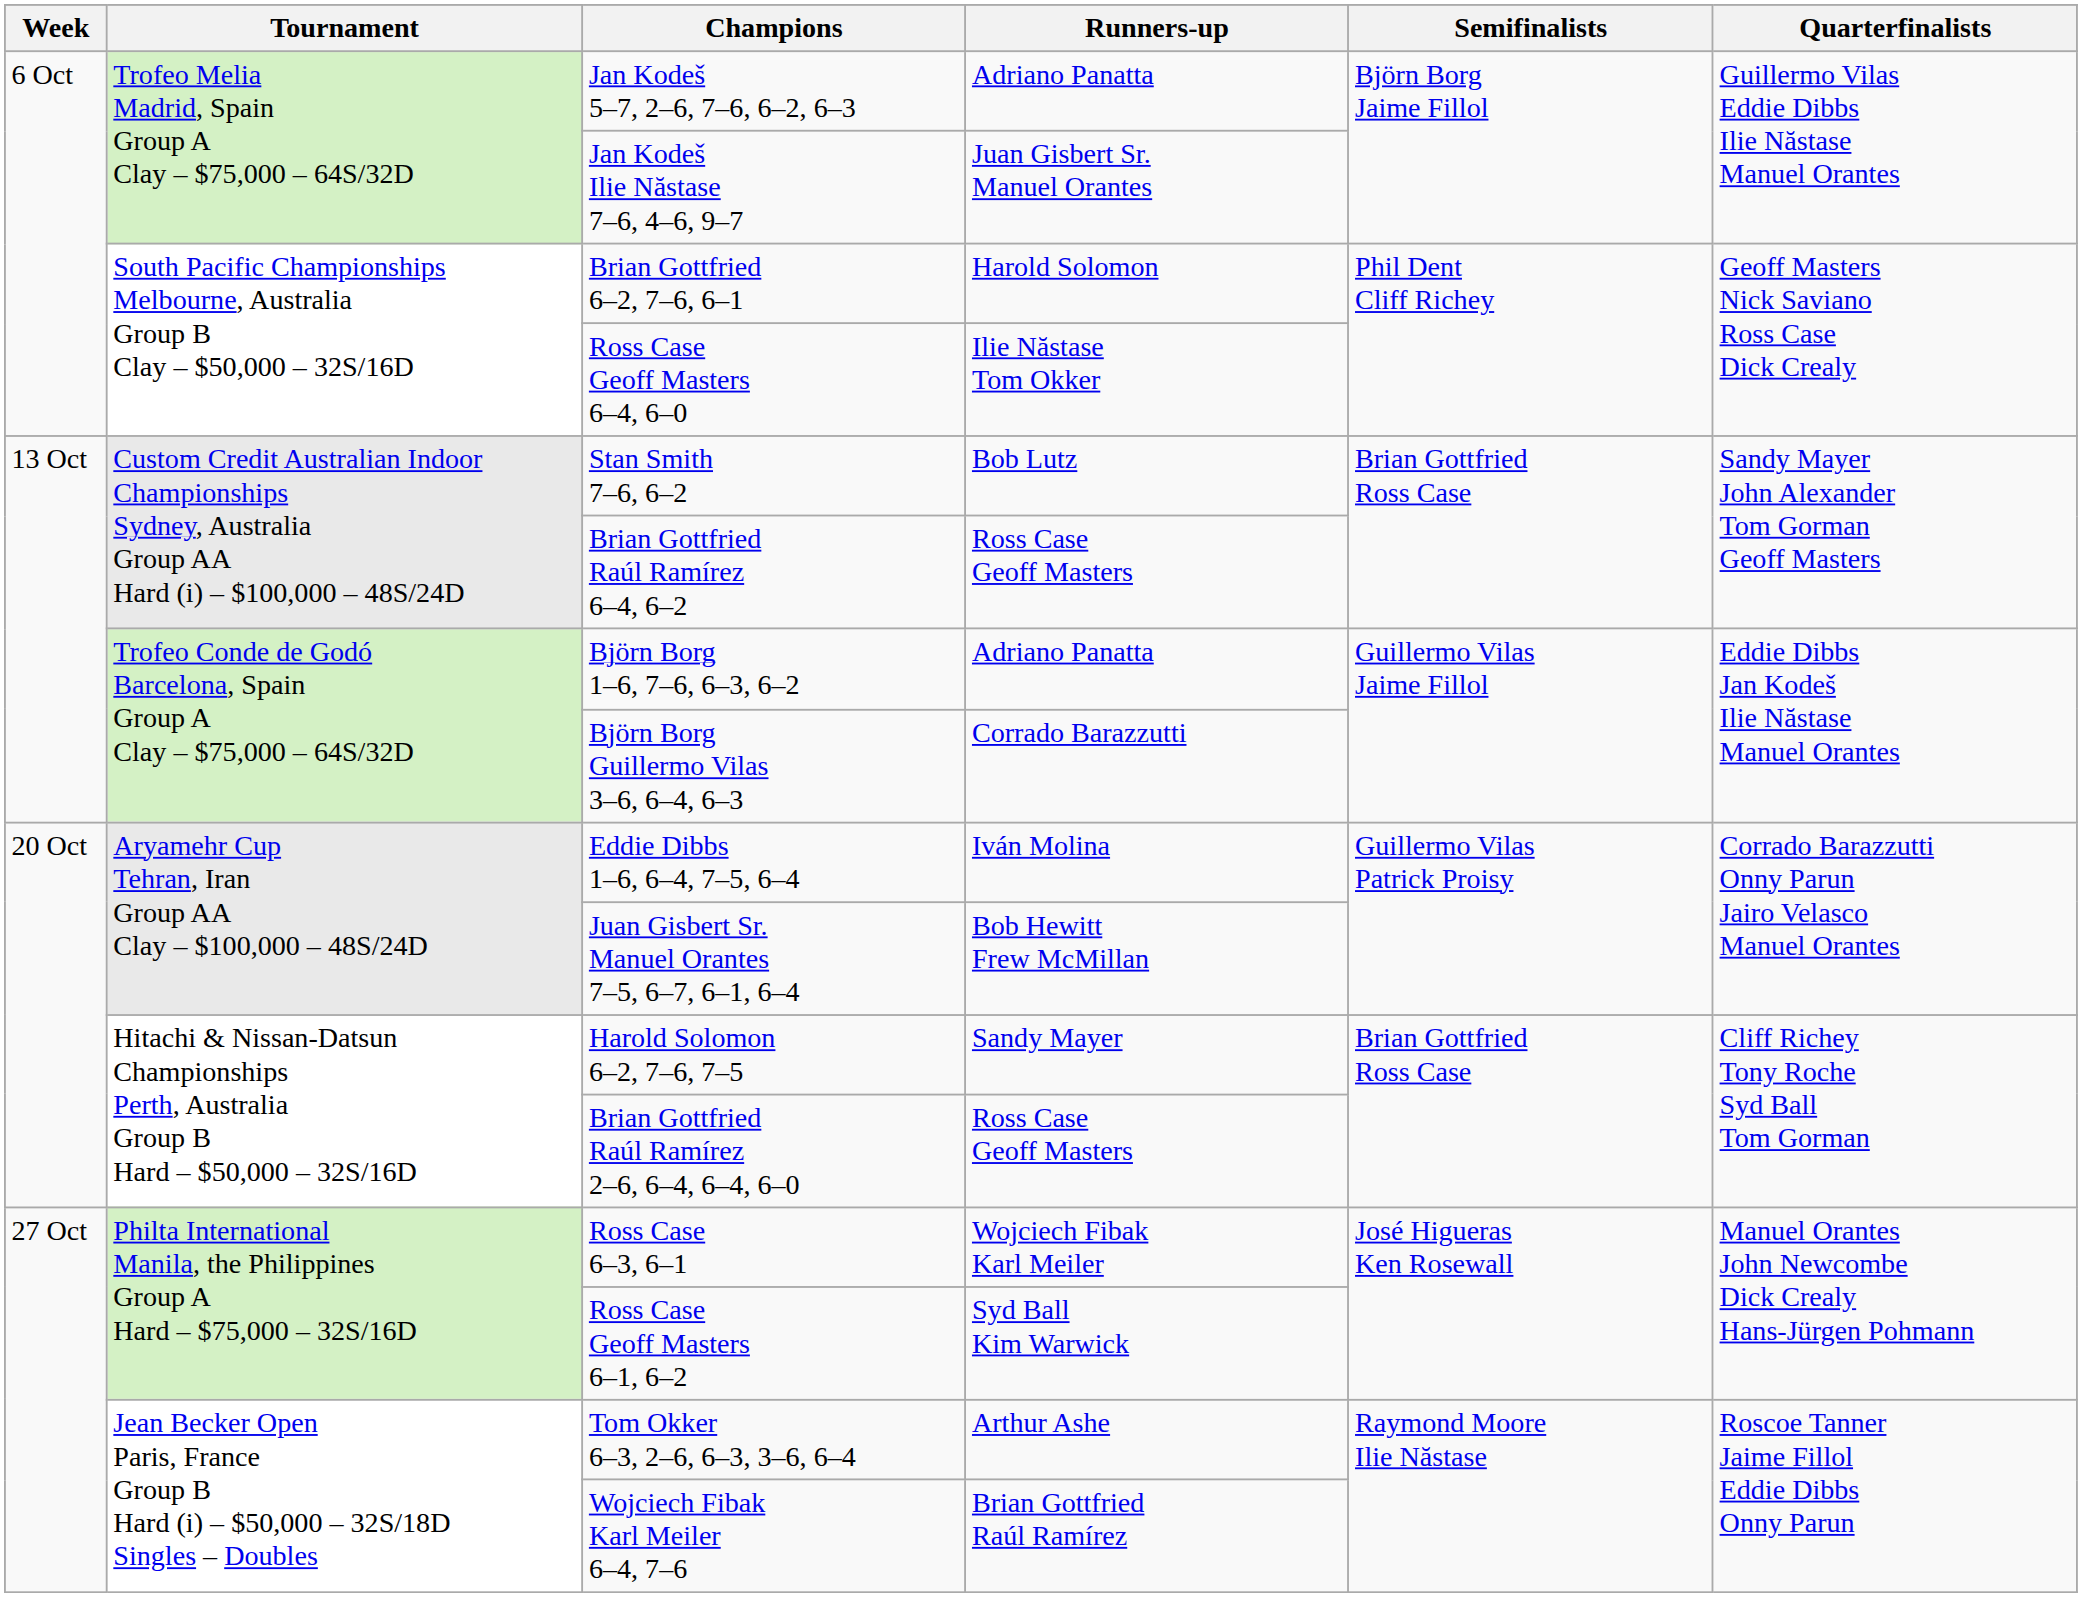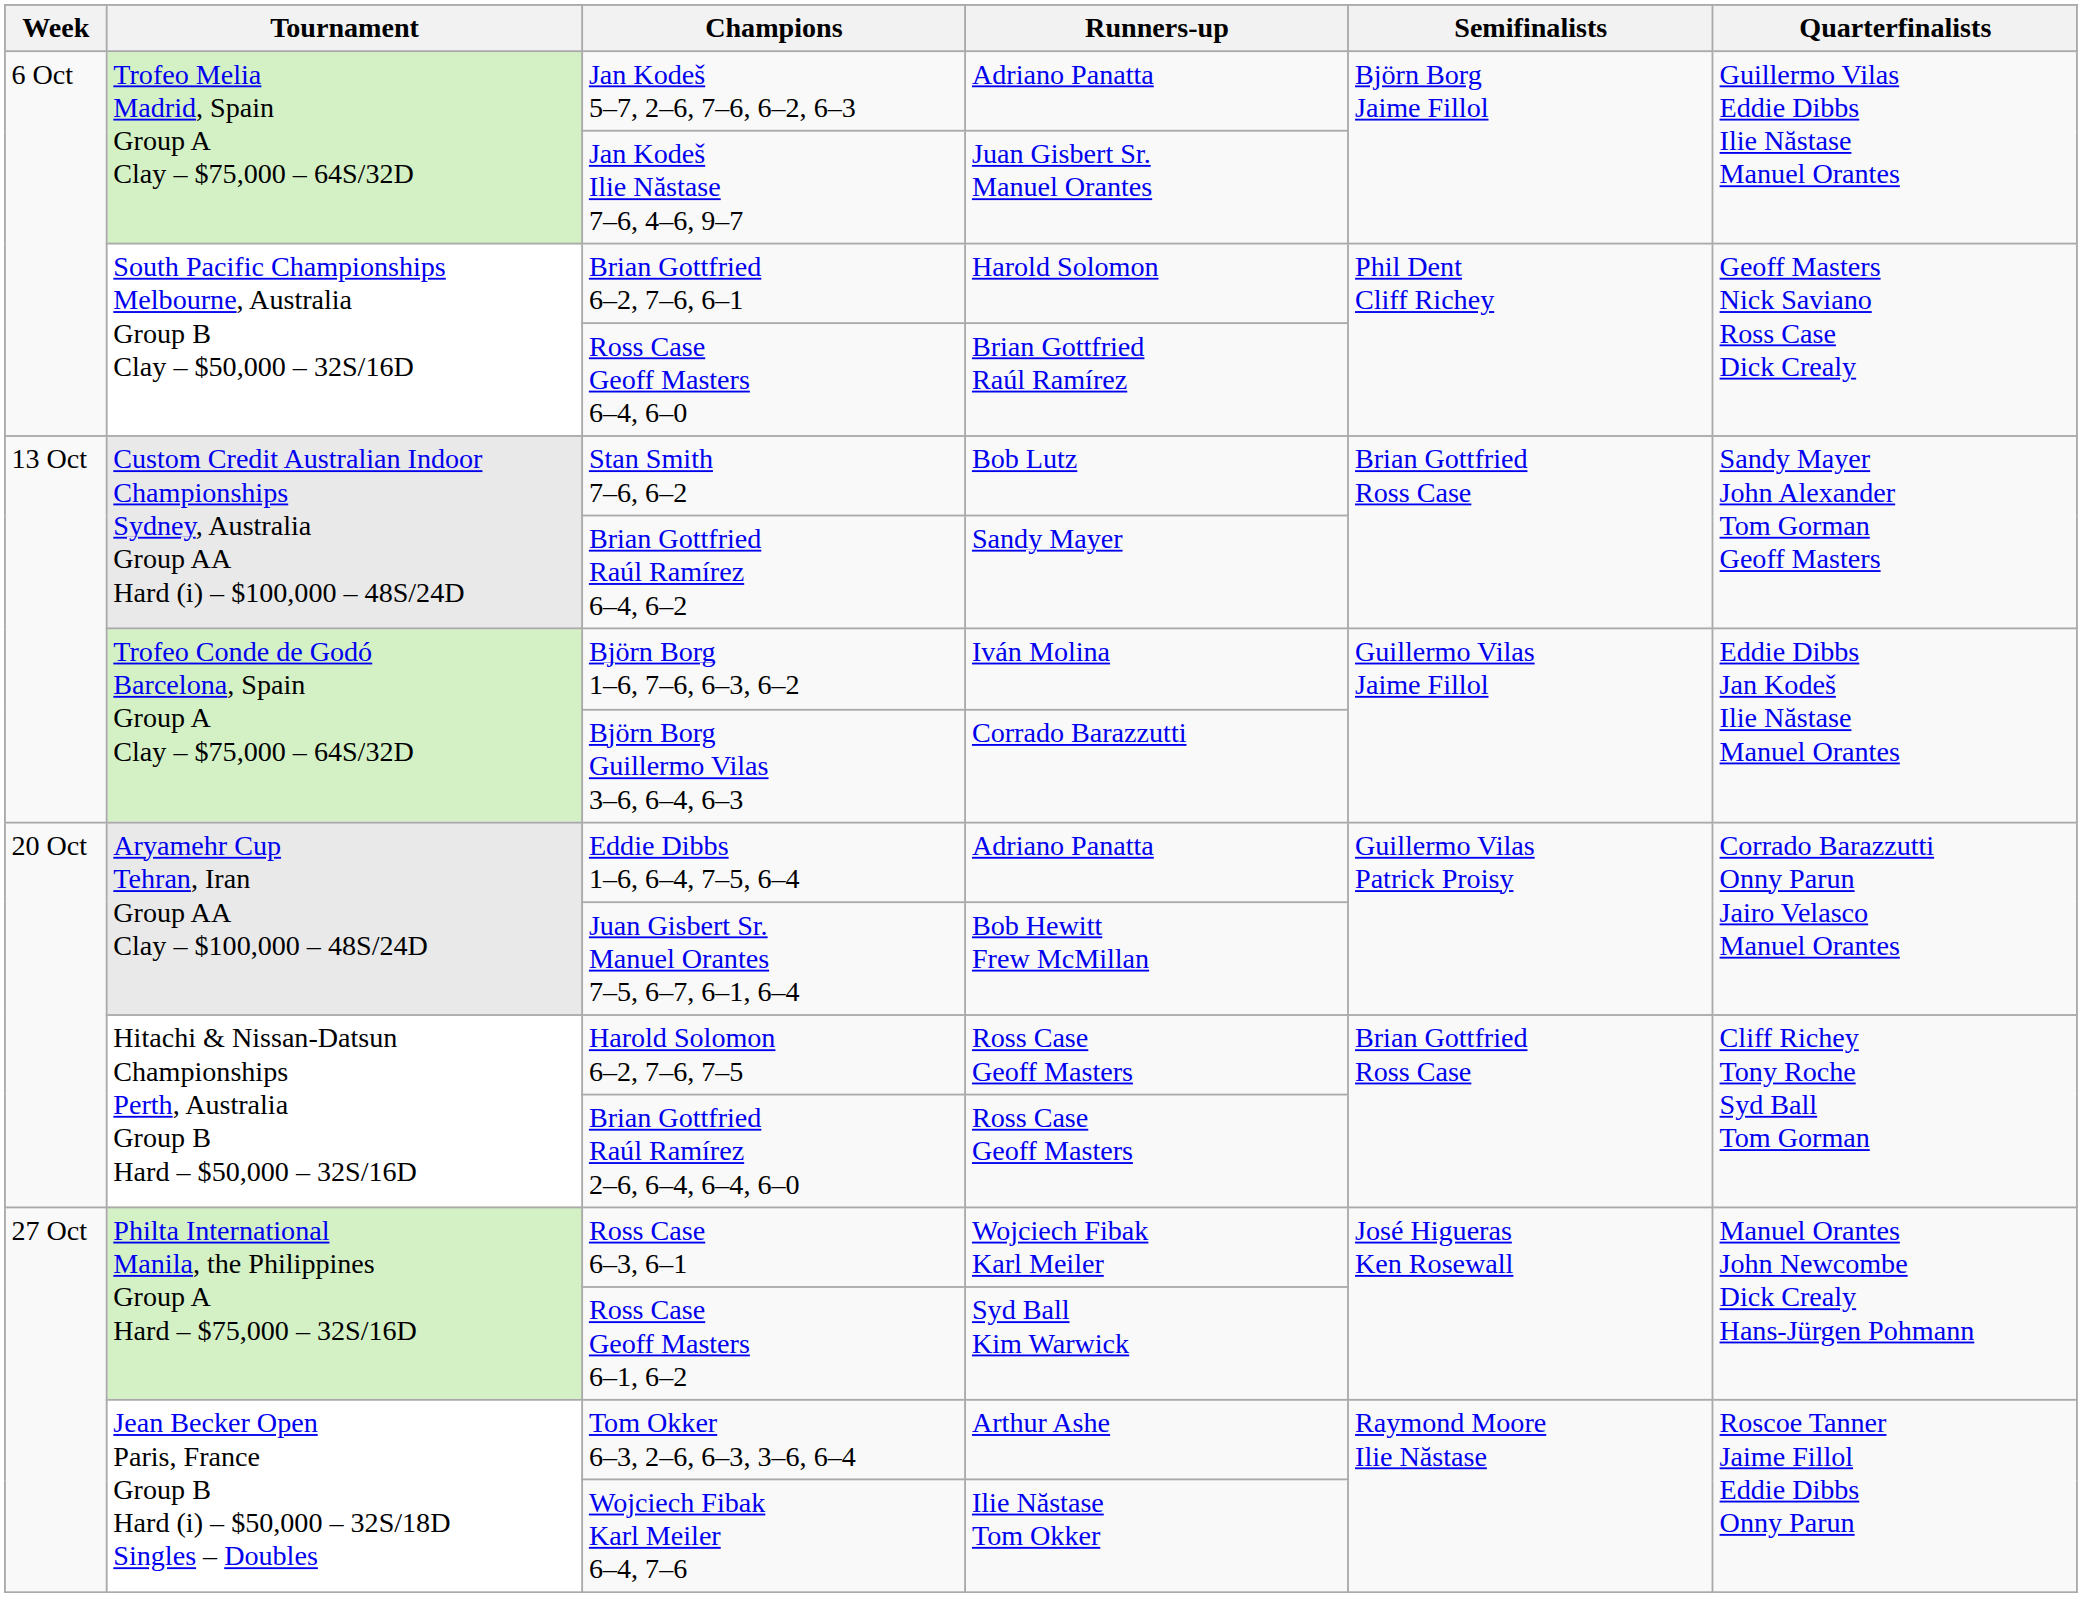 <table class=wikitable style=font-size:95%>
 <tr>
 <th style="width:48px;">Week</th>
 <th style="width:250px;">Tournament</th>
 <th style="width:200px;">Champions</th>
 <th style="width:200px;">Runners-up</th>
 <th style="width:190px;">Semifinalists</th>
 <th style="width:190px;">Quarterfinalists</th>
 </tr>
 <tr valign=top>
 <td rowspan=4>6 Oct</td>
 <td style="background:#D4F1C5;" rowspan="2"><a href='#'>Trofeo Melia</a> <br> <a href='#'>Madrid</a>, Spain <br> Group A <br>Clay – $75,000 – 64S/32D</td>
 <td> <a href='#'>Jan Kodeš</a> <br> 5–7, 2–6, 7–6, 6–2, 6–3</td>
 <td> <a href='#'>Adriano Panatta</a></td>
 <td rowspan=2> <a href='#'>Björn Borg</a> <br>  <a href='#'>Jaime Fillol</a></td>
 <td rowspan=2> <a href='#'>Guillermo Vilas</a> <br>  <a href='#'>Eddie Dibbs</a> <br>  <a href='#'>Ilie Năstase</a> <br>  <a href='#'>Manuel Orantes</a></td>
 </tr>
 <tr valign=top>
 <td> <a href='#'>Jan Kodeš</a> <br>  <a href='#'>Ilie Năstase</a> <br> 7–6, 4–6, 9–7</td>
 <td> <a href='#'>Juan Gisbert Sr.</a> <br>  <a href='#'>Manuel Orantes</a></td>
 </tr>
 <tr valign=top>
 <td style="background:#FFFFFF;" rowspan="2"><a href='#'>South Pacific Championships</a> <br> <a href='#'>Melbourne</a>, Australia <br>Group B <br>Clay – $50,000 – 32S/16D</td>
 <td> <a href='#'>Brian Gottfried</a> <br> 6–2, 7–6, 6–1</td>
 <td> <a href='#'>Harold Solomon</a></td>
 <td rowspan=2> <a href='#'>Phil Dent</a> <br>  <a href='#'>Cliff Richey</a></td>
 <td rowspan=2> <a href='#'>Geoff Masters</a> <br>  <a href='#'>Nick Saviano</a> <br>  <a href='#'>Ross Case</a> <br>  <a href='#'>Dick Crealy</a></td>
 </tr>
 <tr valign=top>
 <td> <a href='#'>Ross Case</a> <br>  <a href='#'>Geoff Masters</a> <br> 6–4, 6–0</td>
-<td> <a href='#'>Ilie Năstase</a> <br>  <a href='#'>Tom Okker</a></td>
+<td> <a href='#'>Brian Gottfried</a> <br>  <a href='#'>Raúl Ramírez</a></td>
 </tr>
 <tr valign=top>
 <td rowspan=4>13 Oct</td>
 <td style="background:#E9E9E9;" rowspan=2><a href='#'>Custom Credit Australian Indoor Championships</a> <br> <a href='#'>Sydney</a>, Australia <br> Group AA <br> Hard (i) – $100,000 – 48S/24D</td>
 <td> <a href='#'>Stan Smith</a> <br> 7–6, 6–2</td>
 <td> <a href='#'>Bob Lutz</a></td>
 <td rowspan=2> <a href='#'>Brian Gottfried</a> <br>  <a href='#'>Ross Case</a></td>
 <td rowspan=2> <a href='#'>Sandy Mayer</a> <br>  <a href='#'>John Alexander</a> <br>  <a href='#'>Tom Gorman</a> <br>  <a href='#'>Geoff Masters</a></td>
 </tr>
 <tr valign=top>
 <td> <a href='#'>Brian Gottfried</a> <br>  <a href='#'>Raúl Ramírez</a> <br> 6–4, 6–2</td>
-<td> <a href='#'>Ross Case</a> <br>  <a href='#'>Geoff Masters</a></td>
+<td> <a href='#'>Sandy Mayer</a></td>
 </tr>
 <tr valign=top>
 <td style="background:#D4F1C5;" rowspan="2"><a href='#'>Trofeo Conde de Godó</a> <br>  <a href='#'>Barcelona</a>, Spain <br> Group A <br>Clay – $75,000 – 64S/32D</td>
 <td> <a href='#'>Björn Borg</a> <br> 1–6, 7–6, 6–3, 6–2</td>
-<td> <a href='#'>Adriano Panatta</a></td>
+<td> <a href='#'>Iván Molina</a></td>
 <td rowspan=2> <a href='#'>Guillermo Vilas</a> <br>  <a href='#'>Jaime Fillol</a></td>
 <td rowspan=2> <a href='#'>Eddie Dibbs</a> <br>  <a href='#'>Jan Kodeš</a> <br>  <a href='#'>Ilie Năstase</a> <br>  <a href='#'>Manuel Orantes</a></td>
 </tr>
 <tr valign=top>
 <td> <a href='#'>Björn Borg</a> <br>  <a href='#'>Guillermo Vilas</a> <br> 3–6, 6–4, 6–3</td>
 <td> <a href='#'>Corrado Barazzutti</a></td>
 </tr>
 <tr valign=top>
 <td rowspan=4>20 Oct</td>
 <td style="background:#E9E9E9;" rowspan="2"><a href='#'>Aryamehr Cup</a> <br> <a href='#'>Tehran</a>, Iran <br> Group AA <br>Clay – $100,000 – 48S/24D</td>
 <td> <a href='#'>Eddie Dibbs</a> <br> 1–6, 6–4, 7–5, 6–4</td>
-<td> <a href='#'>Iván Molina</a></td>
+<td> <a href='#'>Adriano Panatta</a></td>
 <td rowspan=2> <a href='#'>Guillermo Vilas</a> <br>  <a href='#'>Patrick Proisy</a></td>
 <td rowspan=2> <a href='#'>Corrado Barazzutti</a> <br>  <a href='#'>Onny Parun</a> <br>  <a href='#'>Jairo Velasco</a> <br>  <a href='#'>Manuel Orantes</a></td>
 </tr>
 <tr valign=top>
 <td> <a href='#'>Juan Gisbert Sr.</a> <br>  <a href='#'>Manuel Orantes</a> <br> 7–5, 6–7, 6–1, 6–4</td>
 <td> <a href='#'>Bob Hewitt</a> <br>  <a href='#'>Frew McMillan</a></td>
 </tr>
 <tr valign=top>
 <td style="background:#FFFFFF;" rowspan=2>Hitachi & Nissan-Datsun Championships <br> <a href='#'>Perth</a>, Australia <br> Group B <br>Hard – $50,000 – 32S/16D</td>
 <td> <a href='#'>Harold Solomon</a> <br> 6–2, 7–6, 7–5</td>
-<td> <a href='#'>Sandy Mayer</a></td>
+<td> <a href='#'>Ross Case</a> <br>  <a href='#'>Geoff Masters</a></td>
 <td rowspan=2> <a href='#'>Brian Gottfried</a> <br>  <a href='#'>Ross Case</a></td>
 <td rowspan=2> <a href='#'>Cliff Richey</a> <br>  <a href='#'>Tony Roche</a> <br>  <a href='#'>Syd Ball</a> <br>  <a href='#'>Tom Gorman</a></td>
 </tr>
 <tr valign=top>
 <td> <a href='#'>Brian Gottfried</a> <br>  <a href='#'>Raúl Ramírez</a> <br> 2–6, 6–4, 6–4, 6–0</td>
 <td> <a href='#'>Ross Case</a> <br>  <a href='#'>Geoff Masters</a></td>
 </tr>
 <tr valign=top>
 <td rowspan=4>27 Oct</td>
 <td style="background:#D4F1C5;" rowspan="2"><a href='#'>Philta International</a> <br> <a href='#'>Manila</a>, the Philippines <br> Group A <br>Hard – $75,000 – 32S/16D</td>
 <td> <a href='#'>Ross Case</a> <br> 6–3, 6–1</td>
 <td> <a href='#'>Wojciech Fibak</a> <br>  <a href='#'>Karl Meiler</a></td>
 <td rowspan=2> <a href='#'>José Higueras</a> <br>  <a href='#'>Ken Rosewall</a></td>
 <td rowspan=2> <a href='#'>Manuel Orantes</a> <br>  <a href='#'>John Newcombe</a> <br>  <a href='#'>Dick Crealy</a> <br>  <a href='#'>Hans-Jürgen Pohmann</a></td>
 </tr>
 <tr valign=top>
 <td> <a href='#'>Ross Case</a> <br>  <a href='#'>Geoff Masters</a> <br> 6–1, 6–2</td>
 <td> <a href='#'>Syd Ball</a> <br>  <a href='#'>Kim Warwick</a></td>
 </tr>
 <tr valign=top>
 <td style="background:#FFFFFF;" rowspan="2"><a href='#'>Jean Becker Open</a> <br> Paris, France <br> Group B <br>Hard (i) – $50,000 – 32S/18D <br> <a href='#'>Singles</a> – <a href='#'>Doubles</a></td>
 <td> <a href='#'>Tom Okker</a> <br> 6–3, 2–6, 6–3, 3–6, 6–4</td>
 <td> <a href='#'>Arthur Ashe</a></td>
 <td rowspan=2> <a href='#'>Raymond Moore</a> <br>  <a href='#'>Ilie Năstase</a></td>
 <td rowspan=2> <a href='#'>Roscoe Tanner</a> <br>  <a href='#'>Jaime Fillol</a> <br>  <a href='#'>Eddie Dibbs</a> <br>  <a href='#'>Onny Parun</a></td>
 </tr>
 <tr valign=top>
 <td> <a href='#'>Wojciech Fibak</a> <br>  <a href='#'>Karl Meiler</a> <br> 6–4, 7–6</td>
-<td> <a href='#'>Brian Gottfried</a> <br>  <a href='#'>Raúl Ramírez</a></td>
+<td> <a href='#'>Ilie Năstase</a> <br>  <a href='#'>Tom Okker</a></td>
 </tr>
 </table>
